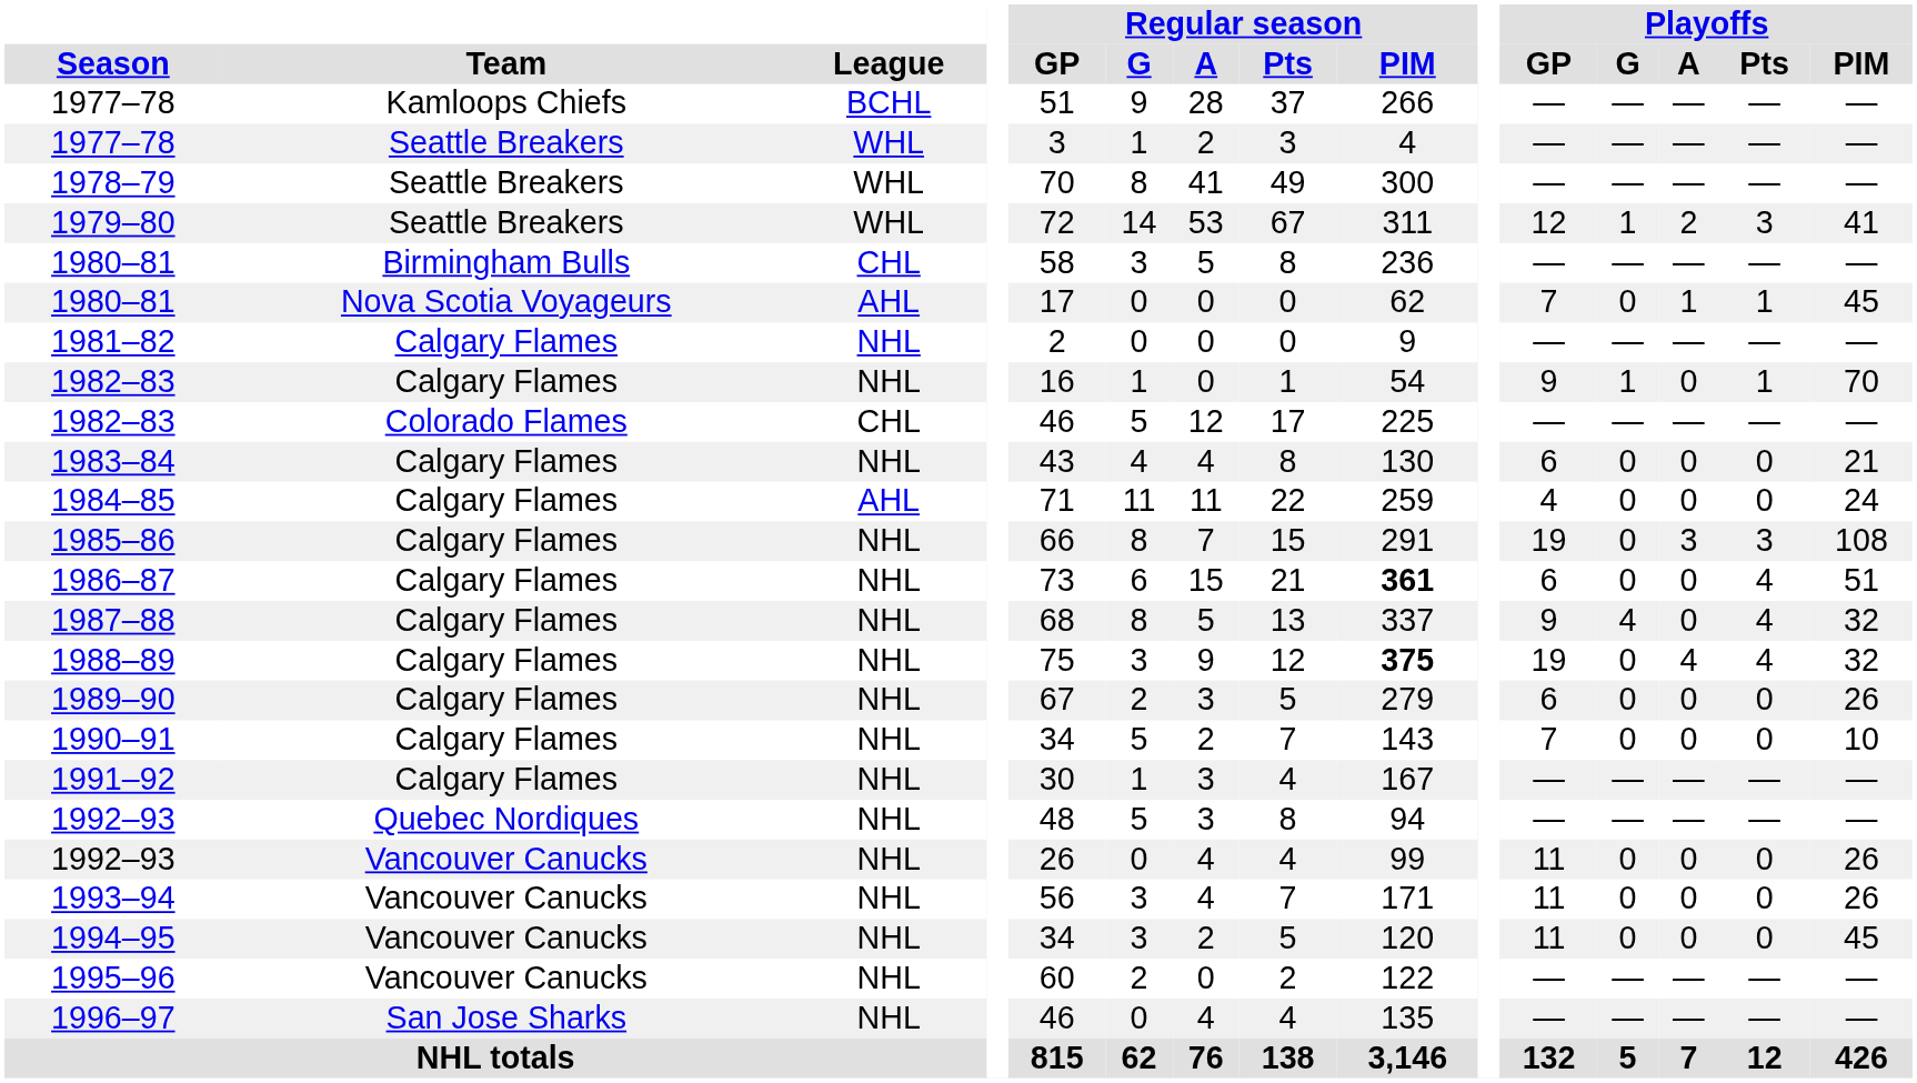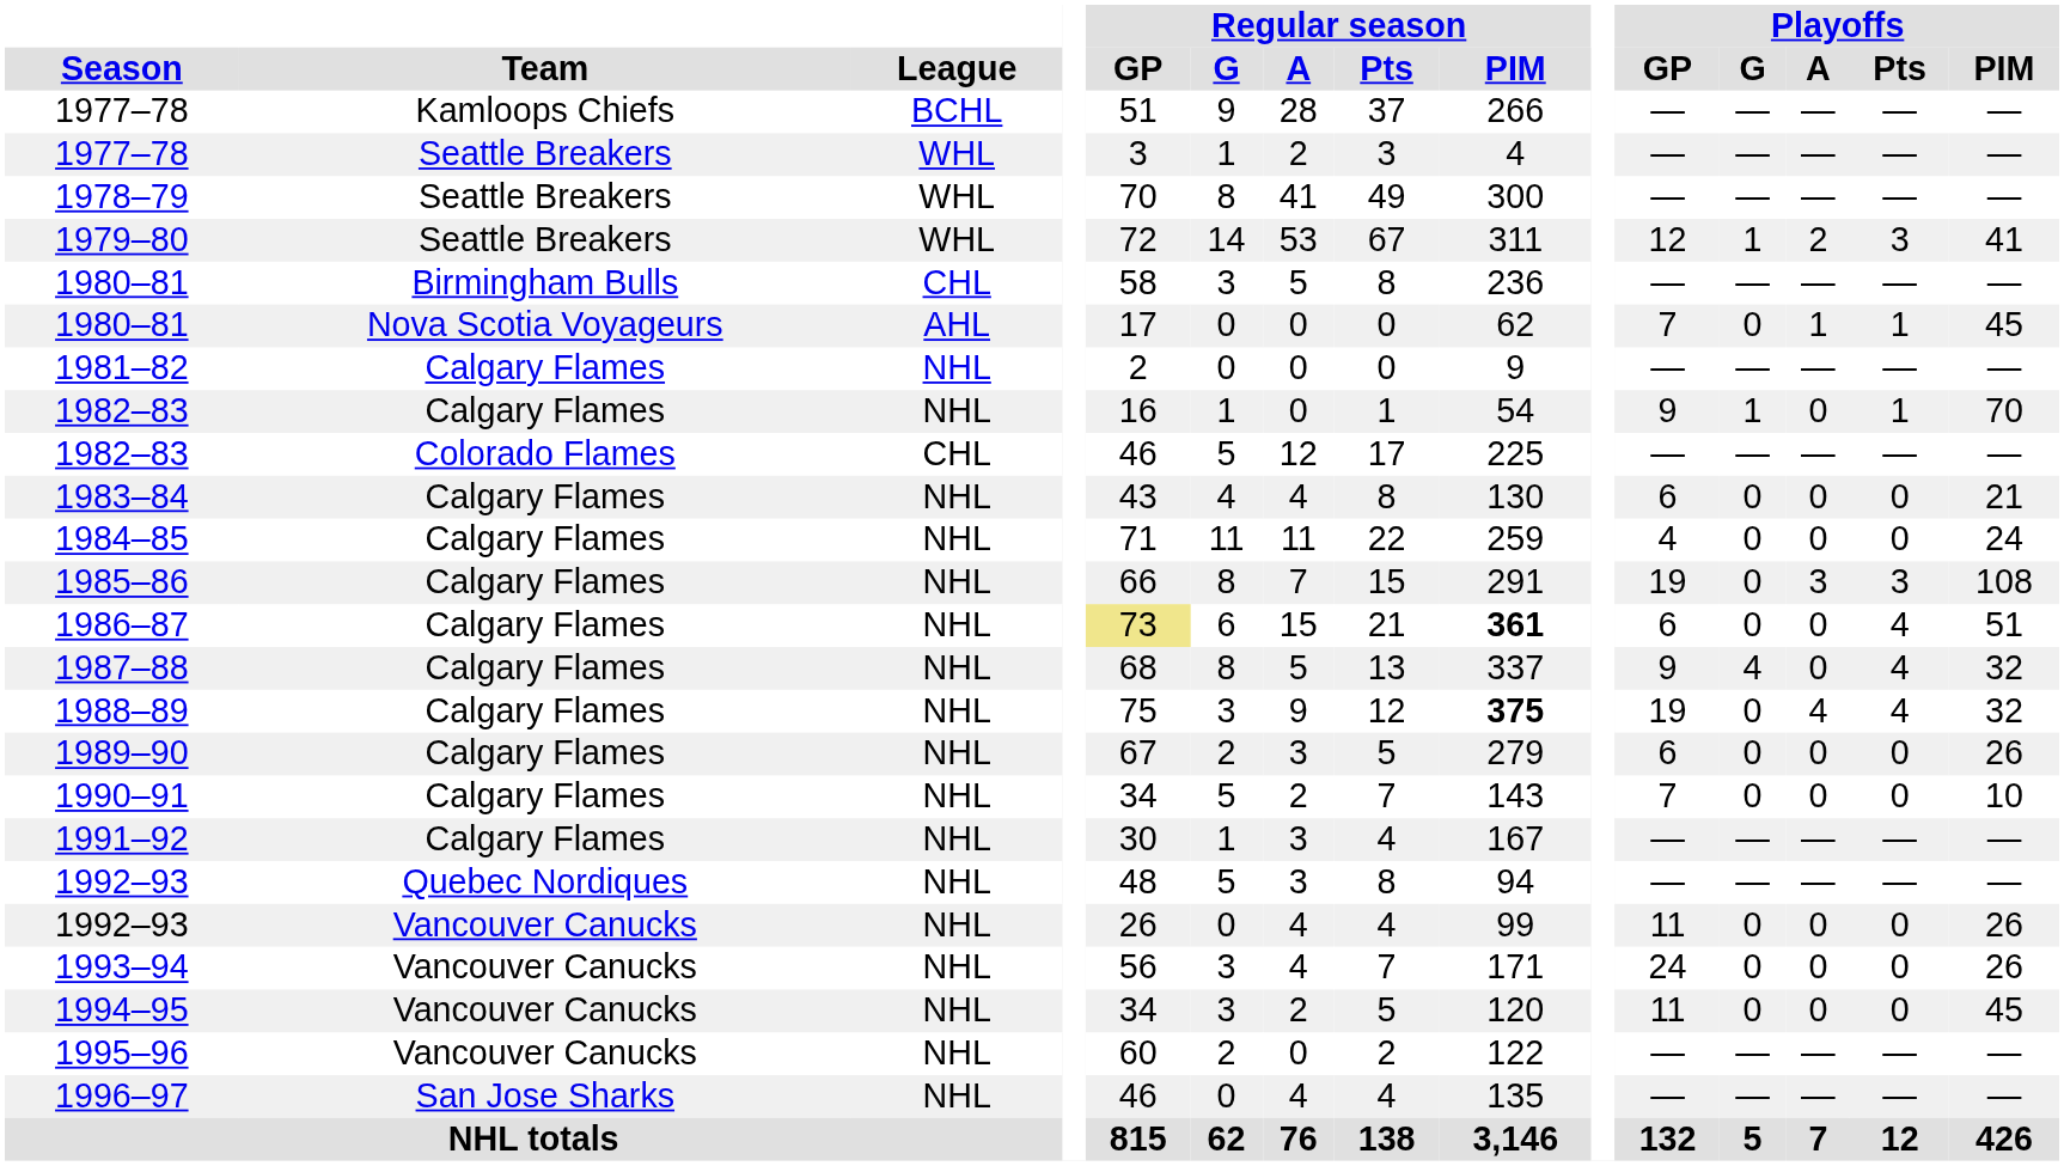 <table border="0" cellpadding="1" cellspacing="0" style="text-align:center; width:60em">
 <tr bgcolor="#e0e0e0">
 <th colspan="3" bgcolor="#ffffff"> </th>
 <th rowspan="99" bgcolor="#ffffff"> </th>
 <th colspan="5"><a href='#'>Regular season</a></th>
 <th rowspan="99" bgcolor="#ffffff"> </th>
 <th colspan="5"><a href='#'>Playoffs</a></th>
 </tr>
 <tr bgcolor="#e0e0e0">
 <th><a href='#'>Season</a></th>
 <th>Team</th>
 <th>League</th>
 <th>GP</th>
 <th><a href='#'>G</a></th>
 <th><a href='#'>A</a></th>
 <th><a href='#'>Pts</a></th>
 <th><a href='#'>PIM</a></th>
 <th>GP</th>
 <th>G</th>
 <th>A</th>
 <th>Pts</th>
 <th>PIM</th>
 </tr>
 <tr>
 <td>1977–78</td>
 <td>Kamloops Chiefs</td>
 <td><a href='#'>BCHL</a></td>
 <td>51</td>
 <td>9</td>
 <td>28</td>
 <td>37</td>
 <td>266</td>
 <td>—</td>
 <td>—</td>
 <td>—</td>
 <td>—</td>
 <td>—</td>
 </tr>
 <tr bgcolor="#f0f0f0">
 <td><a href='#'>1977–78</a></td>
 <td><a href='#'>Seattle Breakers</a></td>
 <td><a href='#'>WHL</a></td>
 <td>3</td>
 <td>1</td>
 <td>2</td>
 <td>3</td>
 <td>4</td>
 <td>—</td>
 <td>—</td>
 <td>—</td>
 <td>—</td>
 <td>—</td>
 </tr>
 <tr>
 <td><a href='#'>1978–79</a></td>
 <td>Seattle Breakers</td>
 <td>WHL</td>
 <td>70</td>
 <td>8</td>
 <td>41</td>
 <td>49</td>
 <td>300</td>
 <td>—</td>
 <td>—</td>
 <td>—</td>
 <td>—</td>
 <td>—</td>
 </tr>
 <tr bgcolor="#f0f0f0">
 <td><a href='#'>1979–80</a></td>
 <td>Seattle Breakers</td>
 <td>WHL</td>
 <td>72</td>
 <td>14</td>
 <td>53</td>
 <td>67</td>
 <td>311</td>
 <td>12</td>
 <td>1</td>
 <td>2</td>
 <td>3</td>
 <td>41</td>
 </tr>
 <tr>
 <td><a href='#'>1980–81</a></td>
 <td><a href='#'>Birmingham Bulls</a></td>
 <td><a href='#'>CHL</a></td>
 <td>58</td>
 <td>3</td>
 <td>5</td>
 <td>8</td>
 <td>236</td>
 <td>—</td>
 <td>—</td>
 <td>—</td>
 <td>—</td>
 <td>—</td>
 </tr>
 <tr bgcolor="#f0f0f0">
 <td><a href='#'>1980–81</a></td>
 <td><a href='#'>Nova Scotia Voyageurs</a></td>
 <td><a href='#'>AHL</a></td>
 <td>17</td>
 <td>0</td>
 <td>0</td>
 <td>0</td>
 <td>62</td>
 <td>7</td>
 <td>0</td>
 <td>1</td>
 <td>1</td>
 <td>45</td>
 </tr>
 <tr>
 <td><a href='#'>1981–82</a></td>
 <td><a href='#'>Calgary Flames</a></td>
 <td><a href='#'>NHL</a></td>
 <td>2</td>
 <td>0</td>
 <td>0</td>
 <td>0</td>
 <td>9</td>
 <td>—</td>
 <td>—</td>
 <td>—</td>
 <td>—</td>
 <td>—</td>
 </tr>
 <tr bgcolor="#f0f0f0">
 <td><a href='#'>1982–83</a></td>
 <td>Calgary Flames</td>
 <td>NHL</td>
 <td>16</td>
 <td>1</td>
 <td>0</td>
 <td>1</td>
 <td>54</td>
 <td>9</td>
 <td>1</td>
 <td>0</td>
 <td>1</td>
 <td>70</td>
 </tr>
 <tr>
 <td><a href='#'>1982–83</a></td>
 <td><a href='#'>Colorado Flames</a></td>
 <td>CHL</td>
 <td>46</td>
 <td>5</td>
 <td>12</td>
 <td>17</td>
 <td>225</td>
 <td>—</td>
 <td>—</td>
 <td>—</td>
 <td>—</td>
 <td>—</td>
 </tr>
 <tr bgcolor="#f0f0f0">
 <td><a href='#'>1983–84</a></td>
 <td>Calgary Flames</td>
 <td>NHL</td>
 <td>43</td>
 <td>4</td>
 <td>4</td>
 <td>8</td>
 <td>130</td>
 <td>6</td>
 <td>0</td>
 <td>0</td>
 <td>0</td>
 <td>21</td>
 </tr>
 <tr>
 <td><a href='#'>1984–85</a></td>
 <td>Calgary Flames</td>
-<td><a href='#'>AHL</a></td>
+<td>NHL</td>
 <td>71</td>
 <td>11</td>
 <td>11</td>
 <td>22</td>
 <td>259</td>
 <td>4</td>
 <td>0</td>
 <td>0</td>
 <td>0</td>
 <td>24</td>
 </tr>
 <tr bgcolor="#f0f0f0">
 <td><a href='#'>1985–86</a></td>
 <td>Calgary Flames</td>
 <td>NHL</td>
 <td>66</td>
 <td>8</td>
 <td>7</td>
 <td>15</td>
 <td>291</td>
 <td>19</td>
 <td>0</td>
 <td>3</td>
 <td>3</td>
 <td>108</td>
 </tr>
 <tr>
 <td><a href='#'>1986–87</a></td>
 <td>Calgary Flames</td>
 <td>NHL</td>
-<td>73</td>
+<td style="background: khaki;">73</td>
 <td>6</td>
 <td>15</td>
 <td>21</td>
 <td><strong>361</strong></td>
 <td>6</td>
 <td>0</td>
 <td>0</td>
 <td>4</td>
 <td>51</td>
 </tr>
 <tr bgcolor="#f0f0f0">
 <td><a href='#'>1987–88</a></td>
 <td>Calgary Flames</td>
 <td>NHL</td>
 <td>68</td>
 <td>8</td>
 <td>5</td>
 <td>13</td>
 <td>337</td>
 <td>9</td>
 <td>4</td>
 <td>0</td>
 <td>4</td>
 <td>32</td>
 </tr>
 <tr>
 <td><a href='#'>1988–89</a></td>
 <td>Calgary Flames</td>
 <td>NHL</td>
 <td>75</td>
 <td>3</td>
 <td>9</td>
 <td>12</td>
 <td><strong>375</strong></td>
 <td>19</td>
 <td>0</td>
 <td>4</td>
 <td>4</td>
 <td>32</td>
 </tr>
 <tr bgcolor="#f0f0f0">
 <td><a href='#'>1989–90</a></td>
 <td>Calgary Flames</td>
 <td>NHL</td>
 <td>67</td>
 <td>2</td>
 <td>3</td>
 <td>5</td>
 <td>279</td>
 <td>6</td>
 <td>0</td>
 <td>0</td>
 <td>0</td>
 <td>26</td>
 </tr>
 <tr>
 <td><a href='#'>1990–91</a></td>
 <td>Calgary Flames</td>
 <td>NHL</td>
 <td>34</td>
 <td>5</td>
 <td>2</td>
 <td>7</td>
 <td>143</td>
 <td>7</td>
 <td>0</td>
 <td>0</td>
 <td>0</td>
 <td>10</td>
 </tr>
 <tr bgcolor="#f0f0f0">
 <td><a href='#'>1991–92</a></td>
 <td>Calgary Flames</td>
 <td>NHL</td>
 <td>30</td>
 <td>1</td>
 <td>3</td>
 <td>4</td>
 <td>167</td>
 <td>—</td>
 <td>—</td>
 <td>—</td>
 <td>—</td>
 <td>—</td>
 </tr>
 <tr>
 <td><a href='#'>1992–93</a></td>
 <td><a href='#'>Quebec Nordiques</a></td>
 <td>NHL</td>
 <td>48</td>
 <td>5</td>
 <td>3</td>
 <td>8</td>
 <td>94</td>
 <td>—</td>
 <td>—</td>
 <td>—</td>
 <td>—</td>
 <td>—</td>
 </tr>
 <tr bgcolor="#f0f0f0">
 <td>1992–93</td>
 <td><a href='#'>Vancouver Canucks</a></td>
 <td>NHL</td>
 <td>26</td>
 <td>0</td>
 <td>4</td>
 <td>4</td>
 <td>99</td>
 <td>11</td>
 <td>0</td>
 <td>0</td>
 <td>0</td>
 <td>26</td>
 </tr>
 <tr>
 <td><a href='#'>1993–94</a></td>
 <td>Vancouver Canucks</td>
 <td>NHL</td>
 <td>56</td>
 <td>3</td>
 <td>4</td>
 <td>7</td>
 <td>171</td>
-<td>11</td>
+<td>24</td>
 <td>0</td>
 <td>0</td>
 <td>0</td>
 <td>26</td>
 </tr>
 <tr bgcolor="#f0f0f0">
 <td><a href='#'>1994–95</a></td>
 <td>Vancouver Canucks</td>
 <td>NHL</td>
 <td>34</td>
 <td>3</td>
 <td>2</td>
 <td>5</td>
 <td>120</td>
 <td>11</td>
 <td>0</td>
 <td>0</td>
 <td>0</td>
 <td>45</td>
 </tr>
 <tr>
 <td><a href='#'>1995–96</a></td>
 <td>Vancouver Canucks</td>
 <td>NHL</td>
 <td>60</td>
 <td>2</td>
 <td>0</td>
 <td>2</td>
 <td>122</td>
 <td>—</td>
 <td>—</td>
 <td>—</td>
 <td>—</td>
 <td>—</td>
 </tr>
 <tr bgcolor="#f0f0f0">
 <td><a href='#'>1996–97</a></td>
 <td><a href='#'>San Jose Sharks</a></td>
 <td>NHL</td>
 <td>46</td>
 <td>0</td>
 <td>4</td>
 <td>4</td>
 <td>135</td>
 <td>—</td>
 <td>—</td>
 <td>—</td>
 <td>—</td>
 <td>—</td>
 </tr>
 <tr bgcolor="#e0e0e0">
 <th colspan="3">NHL totals</th>
 <th>815</th>
 <th>62</th>
 <th>76</th>
 <th>138</th>
 <th>3,146</th>
 <th>132</th>
 <th>5</th>
 <th>7</th>
 <th>12</th>
 <th>426</th>
 </tr>
 </table>
